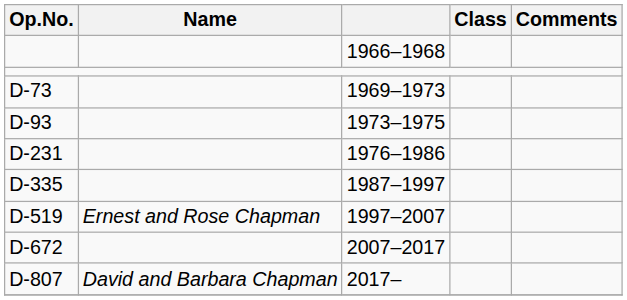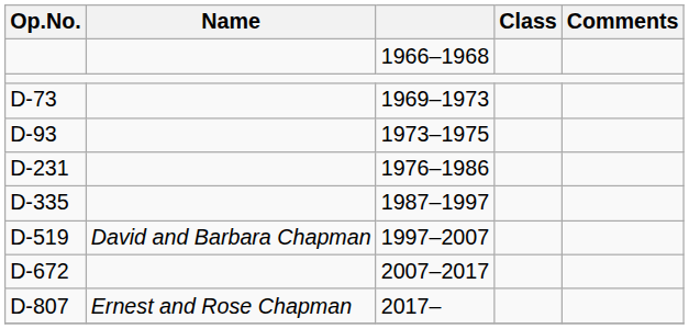 <table class="wikitable">
 <tr>
 <th>Op.No.</th>
 <th>Name</th>
 <th></th>
 <th>Class</th>
 <th>Comments</th>
 </tr>
 <tr>
 <td></td>
 <td></td>
 <td>1966–1968</td>
 <td></td>
 <td></td>
 </tr>
 <tr>
 <td colspan=6 style=" text-align: center;"></td>
 </tr>
 <tr>
 <td>D-73</td>
 <td></td>
 <td>1969–1973</td>
 <td></td>
 <td></td>
 </tr>
 <tr>
 <td>D-93</td>
 <td></td>
 <td>1973–1975</td>
 <td></td>
 <td></td>
 </tr>
 <tr>
 <td>D-231</td>
 <td></td>
 <td>1976–1986</td>
 <td></td>
 <td></td>
 </tr>
 <tr>
 <td>D-335</td>
 <td></td>
 <td>1987–1997</td>
 <td></td>
 <td></td>
 </tr>
 <tr>
 <td>D-519</td>
-<td><em>Ernest and Rose Chapman</em></td>
+<td><em>David and Barbara Chapman</em></td>
 <td>1997–2007</td>
 <td></td>
 <td></td>
 </tr>
 <tr>
 <td>D-672</td>
 <td></td>
 <td>2007–2017</td>
 <td></td>
 <td></td>
 </tr>
 <tr>
 <td>D-807</td>
-<td><em>David and Barbara Chapman</em></td>
+<td><em>Ernest and Rose Chapman</em></td>
 <td>2017–</td>
 <td></td>
 <td></td>
 </tr>
 <tr>
 </tr>
 </table>
